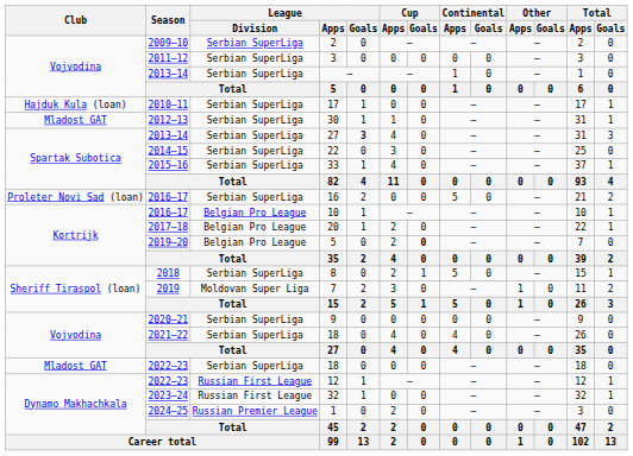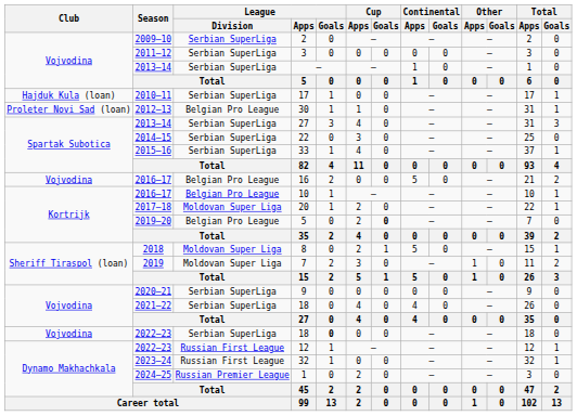 <table class="wikitable" style="text-align: center;">
 <tr>
 <th rowspan=2>Club</th>
 <th rowspan=2>Season</th>
 <th colspan=3>League</th>
 <th colspan=2>Cup</th>
 <th colspan=2>Continental</th>
 <th colspan=2>Other</th>
 <th colspan=2>Total</th>
 </tr>
 <tr>
 <th>Division</th>
 <th>Apps</th>
 <th>Goals</th>
 <th>Apps</th>
 <th>Goals</th>
 <th>Apps</th>
 <th>Goals</th>
 <th>Apps</th>
 <th>Goals</th>
 <th>Apps</th>
 <th>Goals</th>
 </tr>
 <tr>
 <td rowspan="4"><a href='#'>Vojvodina</a></td>
 <td><a href='#'>2009–10</a></td>
 <td><a href='#'>Serbian SuperLiga</a></td>
 <td>2</td>
 <td>0</td>
 <td colspan="2">—</td>
 <td colspan="2">—</td>
 <td colspan="2">—</td>
 <td>2</td>
 <td>0</td>
 </tr>
 <tr>
 <td><a href='#'>2011–12</a></td>
 <td>Serbian SuperLiga</td>
 <td>3</td>
 <td>0</td>
 <td>0</td>
 <td>0</td>
 <td>0</td>
 <td>0</td>
 <td colspan="2">—</td>
 <td>3</td>
 <td>0</td>
 </tr>
 <tr>
 <td><a href='#'>2013–14</a></td>
 <td>Serbian SuperLiga</td>
 <td colspan="2">—</td>
 <td colspan="2">—</td>
 <td>1</td>
 <td>0</td>
 <td colspan="2">—</td>
 <td>1</td>
 <td>0</td>
 </tr>
 <tr>
 <th colspan=2>Total</th>
 <th>5</th>
 <th>0</th>
 <th>0</th>
 <th>0</th>
 <th>1</th>
 <th>0</th>
 <th>0</th>
 <th>0</th>
 <th>6</th>
 <th>0</th>
 </tr>
 <tr>
 <td><a href='#'>Hajduk Kula</a> (loan)</td>
 <td><a href='#'>2010–11</a></td>
 <td>Serbian SuperLiga</td>
 <td>17</td>
 <td>1</td>
 <td>0</td>
 <td>0</td>
 <td colspan="2">—</td>
 <td colspan="2">—</td>
 <td>17</td>
 <td>1</td>
 </tr>
 <tr>
-<td><a href='#'>Mladost GAT</a></td>
+<td><a href='#'>Proleter Novi Sad</a> (loan)</td>
 <td><a href='#'>2012–13</a></td>
-<td>Serbian SuperLiga</td>
+<td>Belgian Pro League</td>
 <td>30</td>
 <td>1</td>
 <td>1</td>
 <td>0</td>
 <td colspan="2">—</td>
 <td colspan="2">—</td>
 <td>31</td>
 <td>1</td>
 </tr>
 <tr>
 <td rowspan="4"><a href='#'>Spartak Subotica</a></td>
 <td><a href='#'>2013–14</a></td>
 <td>Serbian SuperLiga</td>
 <td>27</td>
-<td><strong>3</strong></td>
+<td>3</td>
 <td>4</td>
 <td>0</td>
 <td colspan="2">—</td>
 <td colspan="2">—</td>
 <td>31</td>
 <td>3</td>
 </tr>
 <tr>
 <td><a href='#'>2014–15</a></td>
 <td>Serbian SuperLiga</td>
 <td>22</td>
 <td>0</td>
 <td>3</td>
 <td>0</td>
 <td colspan="2">—</td>
 <td colspan="2">—</td>
 <td>25</td>
 <td>0</td>
 </tr>
 <tr>
 <td><a href='#'>2015–16</a></td>
 <td>Serbian SuperLiga</td>
 <td>33</td>
 <td>1</td>
 <td>4</td>
 <td>0</td>
 <td colspan="2">—</td>
 <td colspan="2">—</td>
 <td>37</td>
 <td>1</td>
 </tr>
 <tr>
 <th colspan=2>Total</th>
 <th>82</th>
 <th>4</th>
 <th>11</th>
 <th>0</th>
 <th>0</th>
 <th>0</th>
 <th>0</th>
 <th>0</th>
 <th>93</th>
 <th>4</th>
 </tr>
 <tr>
-<td><a href='#'>Proleter Novi Sad</a> (loan)</td>
+<td><a href='#'>Vojvodina</a></td>
 <td><a href='#'>2016–17</a></td>
-<td>Serbian SuperLiga</td>
+<td>Belgian Pro League</td>
 <td>16</td>
 <td>2</td>
 <td>0</td>
 <td>0</td>
 <td>5</td>
 <td>0</td>
 <td colspan="2">—</td>
 <td>21</td>
 <td>2</td>
 </tr>
 <tr>
 <td rowspan="4"><a href='#'>Kortrijk</a></td>
 <td><a href='#'>2016–17</a></td>
 <td><a href='#'>Belgian Pro League</a></td>
 <td>10</td>
 <td>1</td>
 <td colspan="2">—</td>
 <td colspan="2">—</td>
 <td colspan="2">—</td>
 <td>10</td>
 <td>1</td>
 </tr>
 <tr>
 <td><a href='#'>2017–18</a></td>
-<td>Belgian Pro League</td>
+<td><a href='#'>Moldovan Super Liga</a></td>
 <td>20</td>
 <td>1</td>
 <td>2</td>
 <td>0</td>
 <td colspan="2">—</td>
 <td colspan="2">—</td>
 <td>22</td>
 <td>1</td>
 </tr>
 <tr>
 <td><a href='#'>2019–20</a></td>
 <td>Belgian Pro League</td>
 <td>5</td>
 <td>0</td>
 <td>2</td>
 <td><strong>0</strong></td>
 <td colspan="2">—</td>
 <td colspan="2">—</td>
 <td>7</td>
 <td>0</td>
 </tr>
 <tr>
 <th colspan=2>Total</th>
 <th>35</th>
 <th>2</th>
 <th>4</th>
 <th>0</th>
 <th>0</th>
 <th>0</th>
 <th>0</th>
 <th>0</th>
 <th>39</th>
 <th>2</th>
 </tr>
 <tr>
 <td rowspan="3"><a href='#'>Sheriff Tiraspol</a> (loan)</td>
 <td><a href='#'>2018</a></td>
-<td>Serbian SuperLiga</td>
+<td><a href='#'>Moldovan Super Liga</a></td>
 <td>8</td>
 <td>0</td>
 <td>2</td>
 <td>1</td>
 <td>5</td>
 <td>0</td>
 <td colspan="2">—</td>
 <td>15</td>
 <td>1</td>
 </tr>
 <tr>
 <td><a href='#'>2019</a></td>
 <td>Moldovan Super Liga</td>
 <td>7</td>
 <td>2</td>
 <td>3</td>
 <td>0</td>
 <td colspan="2">—</td>
 <td>1</td>
 <td>0</td>
 <td>11</td>
 <td>2</td>
 </tr>
 <tr>
 <th colspan=2>Total</th>
 <th>15</th>
 <th>2</th>
 <th>5</th>
 <th>1</th>
 <th>5</th>
 <th>0</th>
 <th>1</th>
 <th>0</th>
 <th>26</th>
 <th>3</th>
 </tr>
 <tr>
 <td rowspan="3"><a href='#'>Vojvodina</a></td>
 <td><a href='#'>2020–21</a></td>
 <td>Serbian SuperLiga</td>
 <td>9</td>
 <td>0</td>
 <td>0</td>
 <td>0</td>
 <td>0</td>
 <td>0</td>
 <td colspan="2">—</td>
 <td>9</td>
 <td>0</td>
 </tr>
 <tr>
 <td><a href='#'>2021–22</a></td>
 <td>Serbian SuperLiga</td>
 <td>18</td>
 <td>0</td>
 <td>4</td>
 <td>0</td>
 <td>4</td>
 <td>0</td>
 <td colspan="2">—</td>
 <td>26</td>
 <td>0</td>
 </tr>
 <tr>
 <th colspan=2>Total</th>
 <th>27</th>
 <th>0</th>
 <th>4</th>
 <th>0</th>
 <th>4</th>
 <th>0</th>
 <th>0</th>
 <th>0</th>
 <th>35</th>
 <th>0</th>
 </tr>
 <tr>
-<td><a href='#'>Mladost GAT</a></td>
+<td><a href='#'>Vojvodina</a></td>
 <td><a href='#'>2022–23</a></td>
 <td>Serbian SuperLiga</td>
 <td>18</td>
-<td>0</td>
+<td><strong>0</strong></td>
 <td>0</td>
 <td>0</td>
 <td colspan="2">—</td>
 <td colspan="2">—</td>
 <td>18</td>
 <td>0</td>
 </tr>
 <tr>
 <td rowspan="4"><a href='#'>Dynamo Makhachkala</a></td>
 <td><a href='#'>2022–23</a></td>
 <td><a href='#'>Russian First League</a></td>
 <td>12</td>
 <td>1</td>
 <td colspan="2">—</td>
 <td colspan="2">—</td>
 <td colspan="2">—</td>
 <td>12</td>
 <td>1</td>
 </tr>
 <tr>
 <td><a href='#'>2023–24</a></td>
 <td>Russian First League</td>
 <td>32</td>
 <td>1</td>
 <td>0</td>
 <td>0</td>
 <td colspan="2">—</td>
 <td colspan="2">—</td>
 <td>32</td>
 <td>1</td>
 </tr>
 <tr>
 <td><a href='#'>2024–25</a></td>
 <td><a href='#'>Russian Premier League</a></td>
 <td>1</td>
 <td>0</td>
 <td>2</td>
 <td>0</td>
 <td colspan="2">—</td>
 <td colspan="2">—</td>
 <td>3</td>
 <td>0</td>
 </tr>
 <tr>
 <th colspan=2>Total</th>
 <th>45</th>
 <th>2</th>
 <th>2</th>
 <th>0</th>
 <th>0</th>
 <th>0</th>
 <th>0</th>
 <th>0</th>
 <th>47</th>
 <th>2</th>
 </tr>
 <tr>
 <th colspan=3>Career total</th>
 <th>99</th>
 <th>13</th>
 <th>2</th>
 <th>0</th>
 <th>0</th>
 <th>0</th>
 <th>1</th>
 <th>0</th>
 <th>102</th>
 <th>13</th>
 </tr>
 </table>
